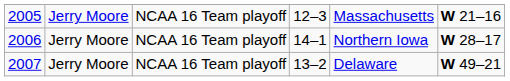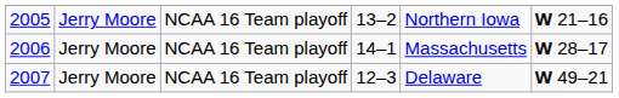 <table class="wikitable">
 <tr>
 </tr>
 <tr>
 <td><a href='#'>2005</a></td>
 <td><a href='#'>Jerry Moore</a></td>
 <td>NCAA 16 Team playoff</td>
-<td>12–3</td>
-<td><a href='#'>Massachusetts</a></td>
+<td>13–2</td>
+<td><a href='#'>Northern Iowa</a></td>
 <td><strong>W</strong> 21–16</td>
 </tr>
 <tr>
 <td><a href='#'>2006</a></td>
 <td>Jerry Moore</td>
 <td>NCAA 16 Team playoff</td>
 <td>14–1</td>
-<td><a href='#'>Northern Iowa</a></td>
+<td><a href='#'>Massachusetts</a></td>
 <td><strong>W</strong> 28–17</td>
 </tr>
 <tr>
 <td><a href='#'>2007</a></td>
 <td>Jerry Moore</td>
 <td>NCAA 16 Team playoff</td>
-<td>13–2</td>
+<td>12–3</td>
 <td><a href='#'>Delaware</a></td>
 <td><strong>W</strong> 49–21</td>
 </tr>
 </table>
